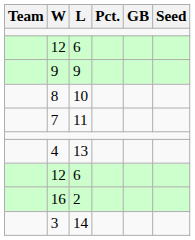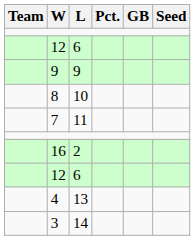 <table class=wikitable>
 <tr>
 <th>Team</th>
 <th>W</th>
 <th>L</th>
 <th>Pct.</th>
 <th>GB</th>
 <th>Seed</th>
 </tr>
 <tr>
 <td colspan=6></td>
 </tr>
 <tr bgcolor=#ccffcc>
 <td></td>
 <td>12</td>
 <td>6</td>
 <td></td>
 <td></td>
 <td></td>
 </tr>
 <tr bgcolor=#ccffcc>
 <td></td>
 <td>9</td>
 <td>9</td>
 <td></td>
 <td></td>
 <td></td>
 </tr>
 <tr>
 <td></td>
 <td>8</td>
 <td>10</td>
 <td></td>
 <td></td>
 <td></td>
 </tr>
 <tr>
 <td></td>
 <td>7</td>
 <td>11</td>
 <td></td>
 <td></td>
 <td></td>
 </tr>
 <tr>
 <td colspan=6></td>
 </tr>
-<tr>
+<tr bgcolor=#ccffcc>
 <td></td>
-<td>4</td>
-<td>13</td>
+<td>16</td>
+<td>2</td>
 <td></td>
 <td></td>
 <td></td>
 </tr>
 <tr bgcolor=#ccffcc>
 <td></td>
 <td>12</td>
 <td>6</td>
 <td></td>
 <td></td>
 <td></td>
 </tr>
-<tr bgcolor=#ccffcc>
+<tr>
 <td></td>
-<td>16</td>
-<td>2</td>
+<td>4</td>
+<td>13</td>
 <td></td>
 <td></td>
 <td></td>
 </tr>
 <tr>
 <td></td>
 <td>3</td>
 <td>14</td>
 <td></td>
 <td></td>
 <td></td>
 </tr>
 </table>
